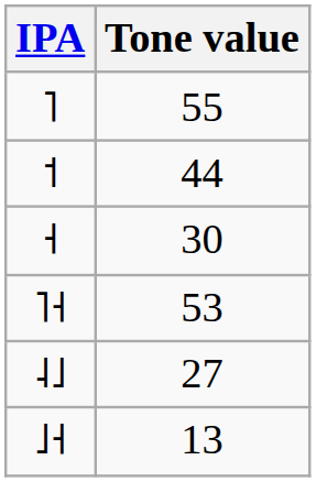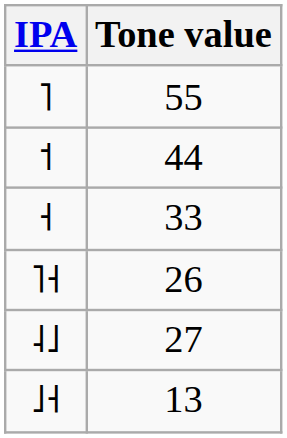 <table class="wikitable" style="text-align:center">
 <tr>
 <th><a href='#'>IPA</a></th>
 <th>Tone value</th>
 </tr>
 <tr>
 <td>˥</td>
 <td>55</td>
 </tr>
 <tr>
 <td>˦</td>
 <td>44</td>
 </tr>
 <tr>
 <td>˧</td>
-<td>30</td>
+<td>33</td>
 </tr>
 <tr>
 <td>˥˧</td>
-<td>53</td>
+<td>26</td>
 </tr>
 <tr>
 <td>˨˩</td>
 <td>27</td>
 </tr>
 <tr>
 <td>˩˧</td>
 <td>13</td>
 </tr>
 </table>
